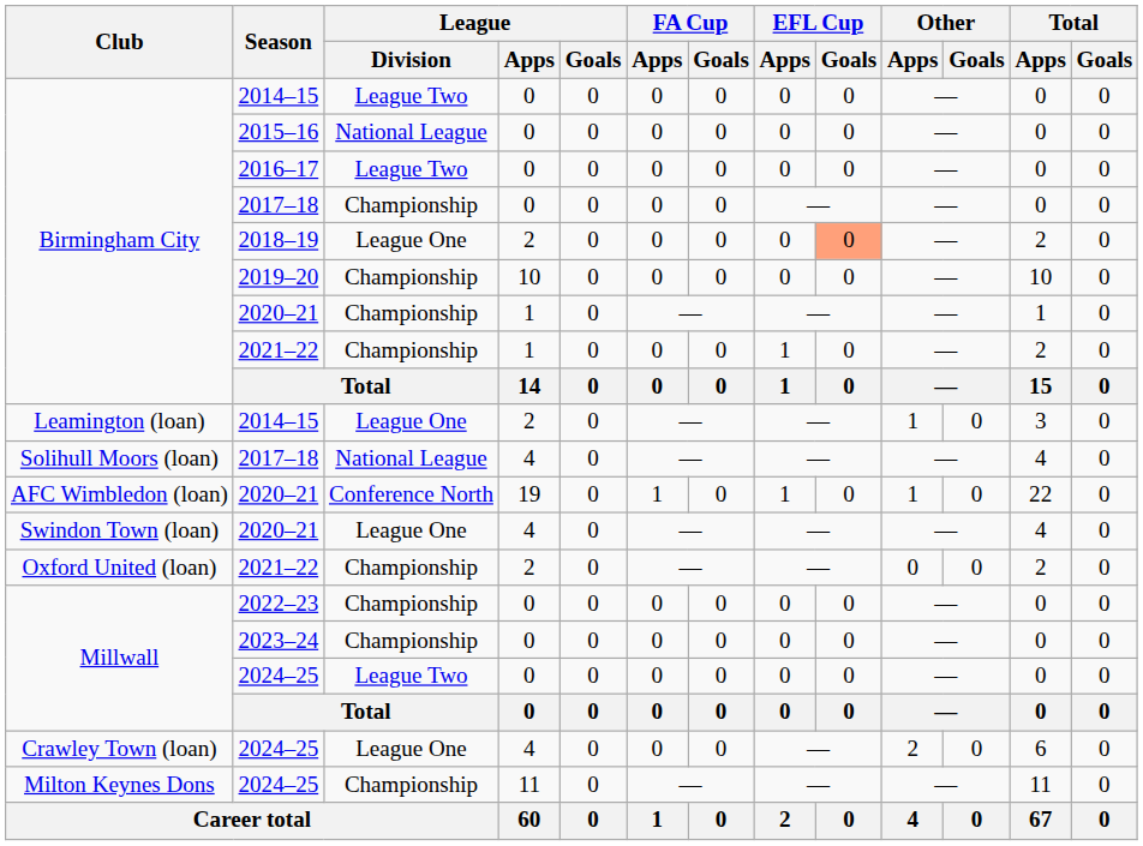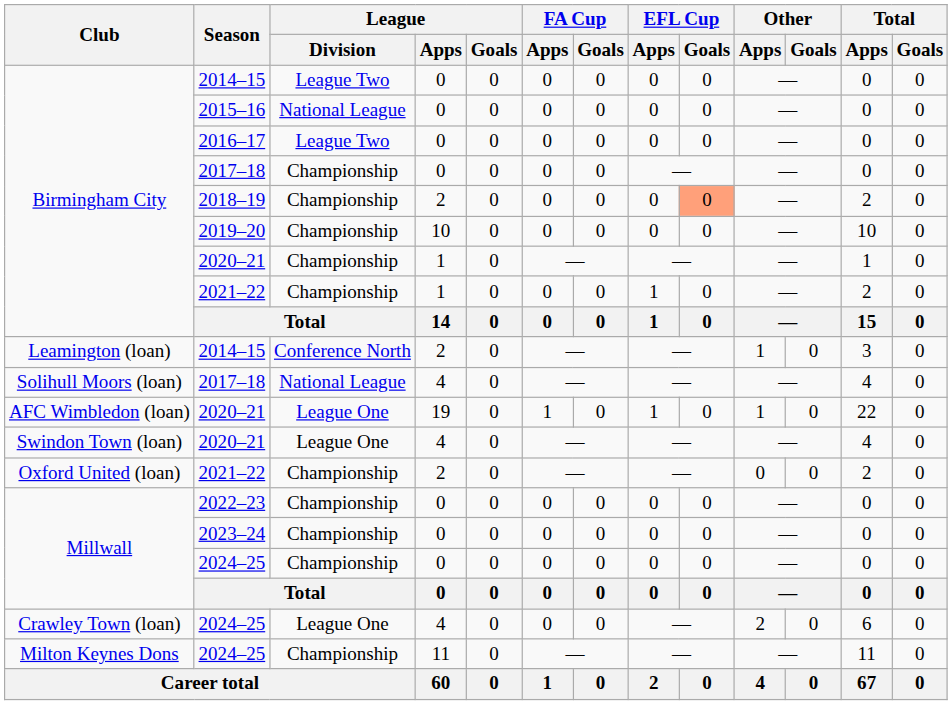 <table class="wikitable" style="text-align:center">
 <tr>
 <th rowspan=2>Club</th>
 <th rowspan=2>Season</th>
 <th colspan=3>League</th>
 <th colspan=2><a href='#'>FA Cup</a></th>
 <th colspan=2><a href='#'>EFL Cup</a></th>
 <th colspan=2>Other</th>
 <th colspan=2>Total</th>
 </tr>
 <tr>
 <th>Division</th>
 <th>Apps</th>
 <th>Goals</th>
 <th>Apps</th>
 <th>Goals</th>
 <th>Apps</th>
 <th>Goals</th>
 <th>Apps</th>
 <th>Goals</th>
 <th>Apps</th>
 <th>Goals</th>
 </tr>
 <tr>
 <td rowspan=9><a href='#'>Birmingham City</a></td>
 <td><a href='#'>2014–15</a></td>
 <td><a href='#'>League Two</a></td>
 <td>0</td>
 <td>0</td>
 <td>0</td>
 <td>0</td>
 <td>0</td>
 <td>0</td>
 <td colspan=2>—</td>
 <td>0</td>
 <td>0</td>
 </tr>
 <tr>
 <td><a href='#'>2015–16</a></td>
 <td><a href='#'>National League</a></td>
 <td>0</td>
 <td>0</td>
 <td>0</td>
 <td>0</td>
 <td>0</td>
 <td>0</td>
 <td colspan=2>—</td>
 <td>0</td>
 <td>0</td>
 </tr>
 <tr>
 <td><a href='#'>2016–17</a></td>
 <td><a href='#'>League Two</a></td>
 <td>0</td>
 <td>0</td>
 <td>0</td>
 <td>0</td>
 <td>0</td>
 <td>0</td>
 <td colspan=2>—</td>
 <td>0</td>
 <td>0</td>
 </tr>
 <tr>
 <td><a href='#'>2017–18</a></td>
 <td>Championship</td>
 <td>0</td>
 <td>0</td>
 <td>0</td>
 <td>0</td>
 <td colspan=2>—</td>
 <td colspan=2>—</td>
 <td>0</td>
 <td>0</td>
 </tr>
 <tr>
 <td><a href='#'>2018–19</a></td>
-<td>League One</td>
+<td>Championship</td>
 <td>2</td>
 <td>0</td>
 <td>0</td>
 <td>0</td>
 <td>0</td>
 <td style="background: lightsalmon;">0</td>
 <td colspan=2>—</td>
 <td>2</td>
 <td>0</td>
 </tr>
 <tr>
 <td><a href='#'>2019–20</a></td>
 <td>Championship</td>
 <td>10</td>
 <td>0</td>
 <td>0</td>
 <td>0</td>
 <td>0</td>
 <td>0</td>
 <td colspan=2>—</td>
 <td>10</td>
 <td>0</td>
 </tr>
 <tr>
 <td><a href='#'>2020–21</a></td>
 <td>Championship</td>
 <td>1</td>
 <td>0</td>
 <td colspan=2>—</td>
 <td colspan=2>—</td>
 <td colspan=2>—</td>
 <td>1</td>
 <td>0</td>
 </tr>
 <tr>
 <td><a href='#'>2021–22</a></td>
 <td>Championship</td>
 <td>1</td>
 <td>0</td>
 <td>0</td>
 <td>0</td>
 <td>1</td>
 <td>0</td>
 <td colspan="2">—</td>
 <td>2</td>
 <td>0</td>
 </tr>
 <tr>
 <th colspan=2>Total</th>
 <th>14</th>
 <th>0</th>
 <th>0</th>
 <th>0</th>
 <th>1</th>
 <th>0</th>
 <th colspan=2>—</th>
 <th>15</th>
 <th>0</th>
 </tr>
 <tr>
 <td><a href='#'>Leamington</a> (loan)</td>
 <td><a href='#'>2014–15</a></td>
-<td><a href='#'>League One</a></td>
+<td><a href='#'>Conference North</a></td>
 <td>2</td>
 <td>0</td>
 <td colspan=2>—</td>
 <td colspan=2>—</td>
 <td>1</td>
 <td>0</td>
 <td>3</td>
 <td>0</td>
 </tr>
 <tr>
 <td><a href='#'>Solihull Moors</a> (loan)</td>
 <td><a href='#'>2017–18</a></td>
 <td><a href='#'>National League</a></td>
 <td>4</td>
 <td>0</td>
 <td colspan=2>—</td>
 <td colspan=2>—</td>
 <td colspan=2>—</td>
 <td>4</td>
 <td>0</td>
 </tr>
 <tr>
 <td><a href='#'>AFC Wimbledon</a> (loan)</td>
 <td><a href='#'>2020–21</a></td>
-<td><a href='#'>Conference North</a></td>
+<td><a href='#'>League One</a></td>
 <td>19</td>
 <td>0</td>
 <td>1</td>
 <td>0</td>
 <td>1</td>
 <td>0</td>
 <td>1</td>
 <td>0</td>
 <td>22</td>
 <td>0</td>
 </tr>
 <tr>
 <td><a href='#'>Swindon Town</a> (loan)</td>
 <td><a href='#'>2020–21</a></td>
 <td>League One</td>
 <td>4</td>
 <td>0</td>
 <td colspan=2>—</td>
 <td colspan=2>—</td>
 <td colspan=2>—</td>
 <td>4</td>
 <td>0</td>
 </tr>
 <tr>
 <td><a href='#'>Oxford United</a> (loan)</td>
 <td><a href='#'>2021–22</a></td>
 <td>Championship</td>
 <td>2</td>
 <td>0</td>
 <td colspan=2>—</td>
 <td colspan=2>—</td>
 <td>0</td>
 <td>0</td>
 <td>2</td>
 <td>0</td>
 </tr>
 <tr>
 <td rowspan="4"><a href='#'>Millwall</a></td>
 <td><a href='#'>2022–23</a></td>
 <td>Championship</td>
 <td>0</td>
 <td>0</td>
 <td>0</td>
 <td>0</td>
 <td>0</td>
 <td>0</td>
 <td colspan=2>—</td>
 <td>0</td>
 <td>0</td>
 </tr>
 <tr>
 <td><a href='#'>2023–24</a></td>
 <td>Championship</td>
 <td>0</td>
 <td>0</td>
 <td>0</td>
 <td>0</td>
 <td>0</td>
 <td>0</td>
 <td colspan=2>—</td>
 <td>0</td>
 <td>0</td>
 </tr>
 <tr>
 <td><a href='#'>2024–25</a></td>
-<td><a href='#'>League Two</a></td>
+<td>Championship</td>
 <td>0</td>
 <td>0</td>
 <td>0</td>
 <td>0</td>
 <td>0</td>
 <td>0</td>
 <td colspan=2>—</td>
 <td>0</td>
 <td>0</td>
 </tr>
 <tr>
 <th colspan=2>Total</th>
 <th>0</th>
 <th>0</th>
 <th>0</th>
 <th>0</th>
 <th>0</th>
 <th>0</th>
 <th colspan=2>—</th>
 <th>0</th>
 <th>0</th>
 </tr>
 <tr>
 <td><a href='#'>Crawley Town</a> (loan)</td>
 <td><a href='#'>2024–25</a></td>
 <td>League One</td>
 <td>4</td>
 <td>0</td>
 <td>0</td>
 <td>0</td>
 <td colspan=2>—</td>
 <td>2</td>
 <td>0</td>
 <td>6</td>
 <td>0</td>
 </tr>
 <tr>
 <td><a href='#'>Milton Keynes Dons</a></td>
 <td><a href='#'>2024–25</a></td>
 <td>Championship</td>
 <td>11</td>
 <td>0</td>
 <td colspan=2>—</td>
 <td colspan=2>—</td>
 <td colspan=2>—</td>
 <td>11</td>
 <td>0</td>
 </tr>
 <tr>
 <th colspan=3>Career total</th>
 <th>60</th>
 <th>0</th>
 <th>1</th>
 <th>0</th>
 <th>2</th>
 <th>0</th>
 <th>4</th>
 <th>0</th>
 <th>67</th>
 <th>0</th>
 </tr>
 </table>
